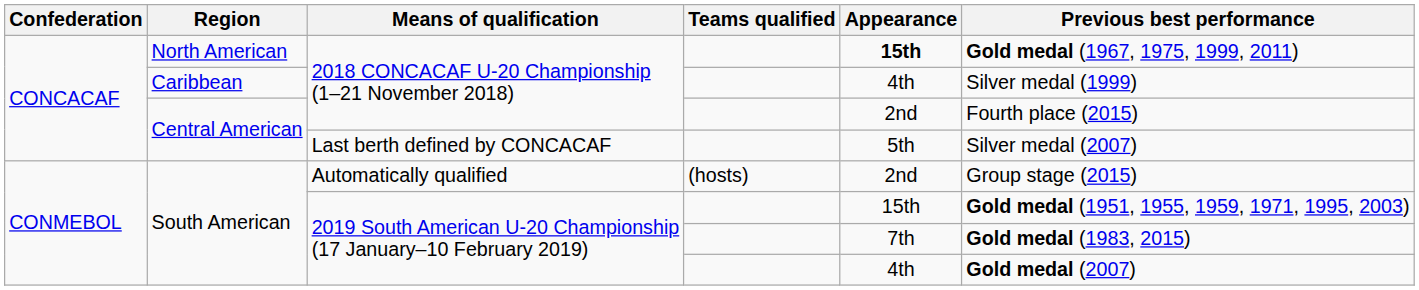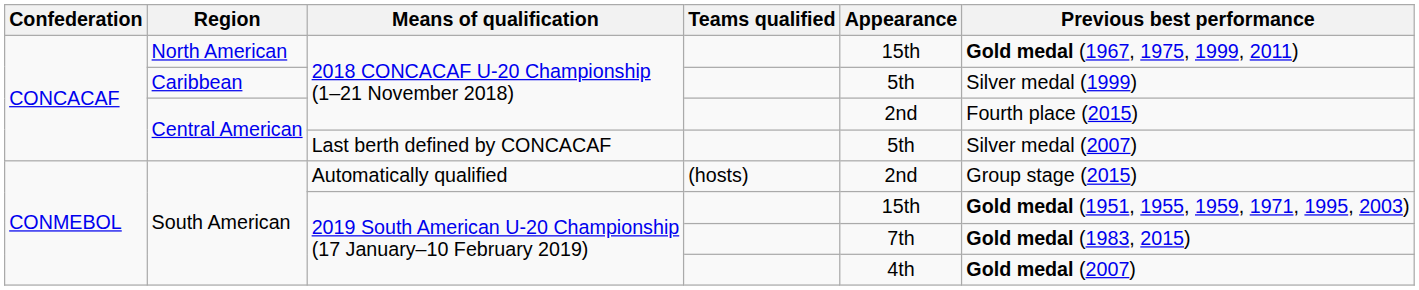 <table class="wikitable">
 <tr>
 <th>Confederation</th>
 <th>Region</th>
 <th>Means of qualification</th>
 <th>Teams qualified</th>
 <th>Appearance</th>
 <th>Previous best performance</th>
 </tr>
 <tr>
 <td rowspan="4"><a href='#'>CONCACAF</a></td>
 <td><a href='#'>North American</a></td>
 <td rowspan="3"><a href='#'>2018 CONCACAF U-20 Championship</a><br>(1–21 November 2018)</td>
 <td></td>
-<td align=center><strong>15th</strong></td>
+<td align=center>15th</td>
 <td><strong>Gold medal</strong> (<a href='#'>1967</a>, <a href='#'>1975</a>, <a href='#'>1999</a>, <a href='#'>2011</a>)</td>
 </tr>
 <tr>
 <td><a href='#'>Caribbean</a></td>
 <td></td>
-<td align=center>4th</td>
+<td align=center>5th</td>
 <td>Silver medal (<a href='#'>1999</a>)</td>
 </tr>
 <tr>
 <td rowspan="2"><a href='#'>Central American</a></td>
 <td></td>
 <td align=center>2nd</td>
 <td>Fourth place (<a href='#'>2015</a>)</td>
 </tr>
 <tr>
 <td>Last berth defined by CONCACAF</td>
 <td></td>
 <td align=center>5th</td>
 <td>Silver medal (<a href='#'>2007</a>)</td>
 </tr>
 <tr>
 <td rowspan="4"><a href='#'>CONMEBOL</a></td>
 <td rowspan="4">South American</td>
 <td>Automatically qualified</td>
 <td> (hosts)</td>
 <td align=center>2nd</td>
 <td>Group stage (<a href='#'>2015</a>)</td>
 </tr>
 <tr>
 <td rowspan="3"><a href='#'>2019 South American U-20 Championship</a><br>(17 January–10 February 2019)</td>
 <td></td>
 <td align=center>15th</td>
 <td><strong>Gold medal</strong> (<a href='#'>1951</a>, <a href='#'>1955</a>, <a href='#'>1959</a>, <a href='#'>1971</a>, <a href='#'>1995</a>, <a href='#'>2003</a>)</td>
 </tr>
 <tr>
 <td></td>
 <td align=center>7th</td>
 <td><strong>Gold medal</strong> (<a href='#'>1983</a>, <a href='#'>2015</a>)</td>
 </tr>
 <tr>
 <td></td>
 <td align=center>4th</td>
 <td><strong>Gold medal</strong> (<a href='#'>2007</a>)</td>
 </tr>
 </table>
